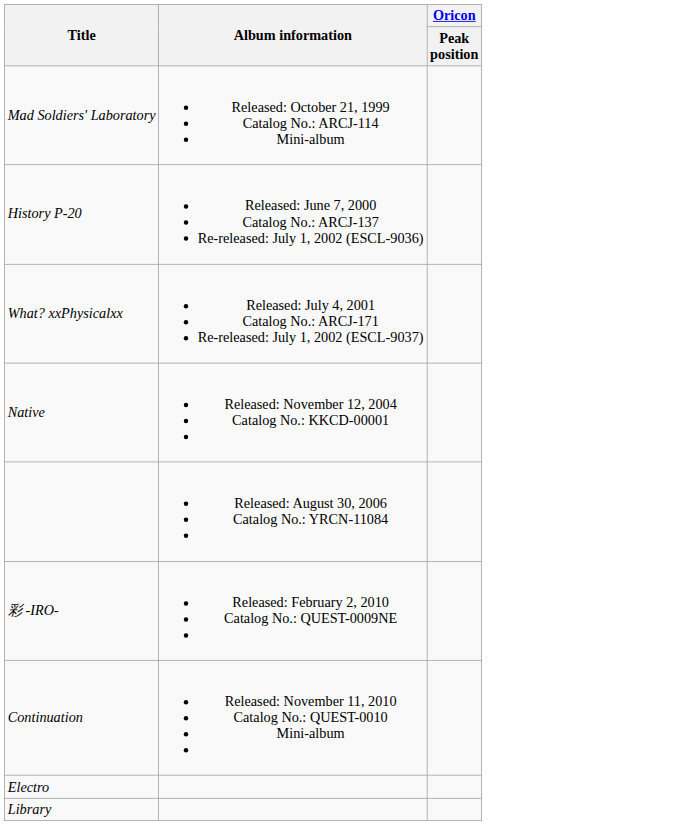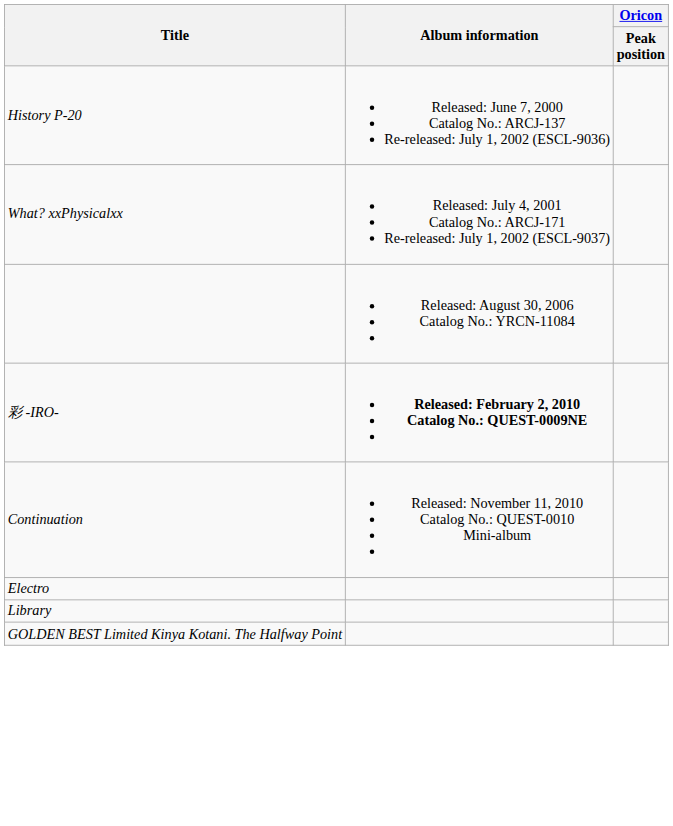 <table class="wikitable plainrowheaders" style="text-align:center">
 <tr>
 <th rowspan=2; style=>Title</th>
 <th rowspan=2;>Album information</th>
 <th colspan=1; style=><a href='#'>Oricon</a></th>
 </tr>
 <tr>
 <th style=>Peak<br>position</th>
-</tr>
-<tr>
-<td align=left><em>Mad Soldiers' Laboratory</em></td>
-<td><br><ul><li>Released:  October 21, 1999</li><li>Catalog No.: ARCJ-114</li><li>Mini-album</li></ul></td>
-<td> </td>
 </tr>
 <tr>
 <td align=left><em>History P-20</em></td>
 <td><br><ul><li>Released:  June 7, 2000</li><li>Catalog No.: ARCJ-137</li><li>Re-released: July 1, 2002 (ESCL-9036)</li></ul></td>
 <td> </td>
 </tr>
 <tr>
 <td align=left><em>What? xxPhysicalxx</em></td>
 <td><br><ul><li>Released:  July 4, 2001</li><li>Catalog No.: ARCJ-171</li><li>Re-released: July 1, 2002 (ESCL-9037)</li></ul></td>
 <td> </td>
 </tr>
 <tr>
-<td align=left><em>Native</em></td>
-<td><br><ul><li>Released:  November 12, 2004</li><li>Catalog No.: KKCD-00001</li><li></li></ul></td>
-<td> </td>
-</tr>
-<tr>
 <td align=left></td>
 <td><br><ul><li>Released:  August 30, 2006</li><li>Catalog No.: YRCN-11084</li><li></li></ul></td>
 <td> </td>
 </tr>
 <tr>
 <td align=left><em>彩 -IRO-</em></td>
-<td><br><ul><li>Released:  February 2, 2010</li><li>Catalog No.: QUEST-0009NE</li><li></li></ul></td>
+<td><strong><br><ul><li>Released:  February 2, 2010</li><li>Catalog No.: QUEST-0009NE</li><li></li></ul></strong></td>
 <td> </td>
 </tr>
 <tr>
 <td align=left><em>Continuation</em></td>
 <td><br><ul><li>Released:  November 11, 2010</li><li>Catalog No.: QUEST-0010</li><li>Mini-album</li><li></li></ul></td>
 <td> </td>
 </tr>
 <tr>
 <td align=left><em>Electro</em></td>
 <td></td>
 <td></td>
 </tr>
 <tr>
 <td align=left><em>Library</em></td>
 <td></td>
 <td></td>
 </tr>
+<tr>
+<td align=left><em>GOLDEN BEST Limited Kinya Kotani. The Halfway Point</em></td>
+<td></td>
+<td></td>
+</tr>
 </table>
